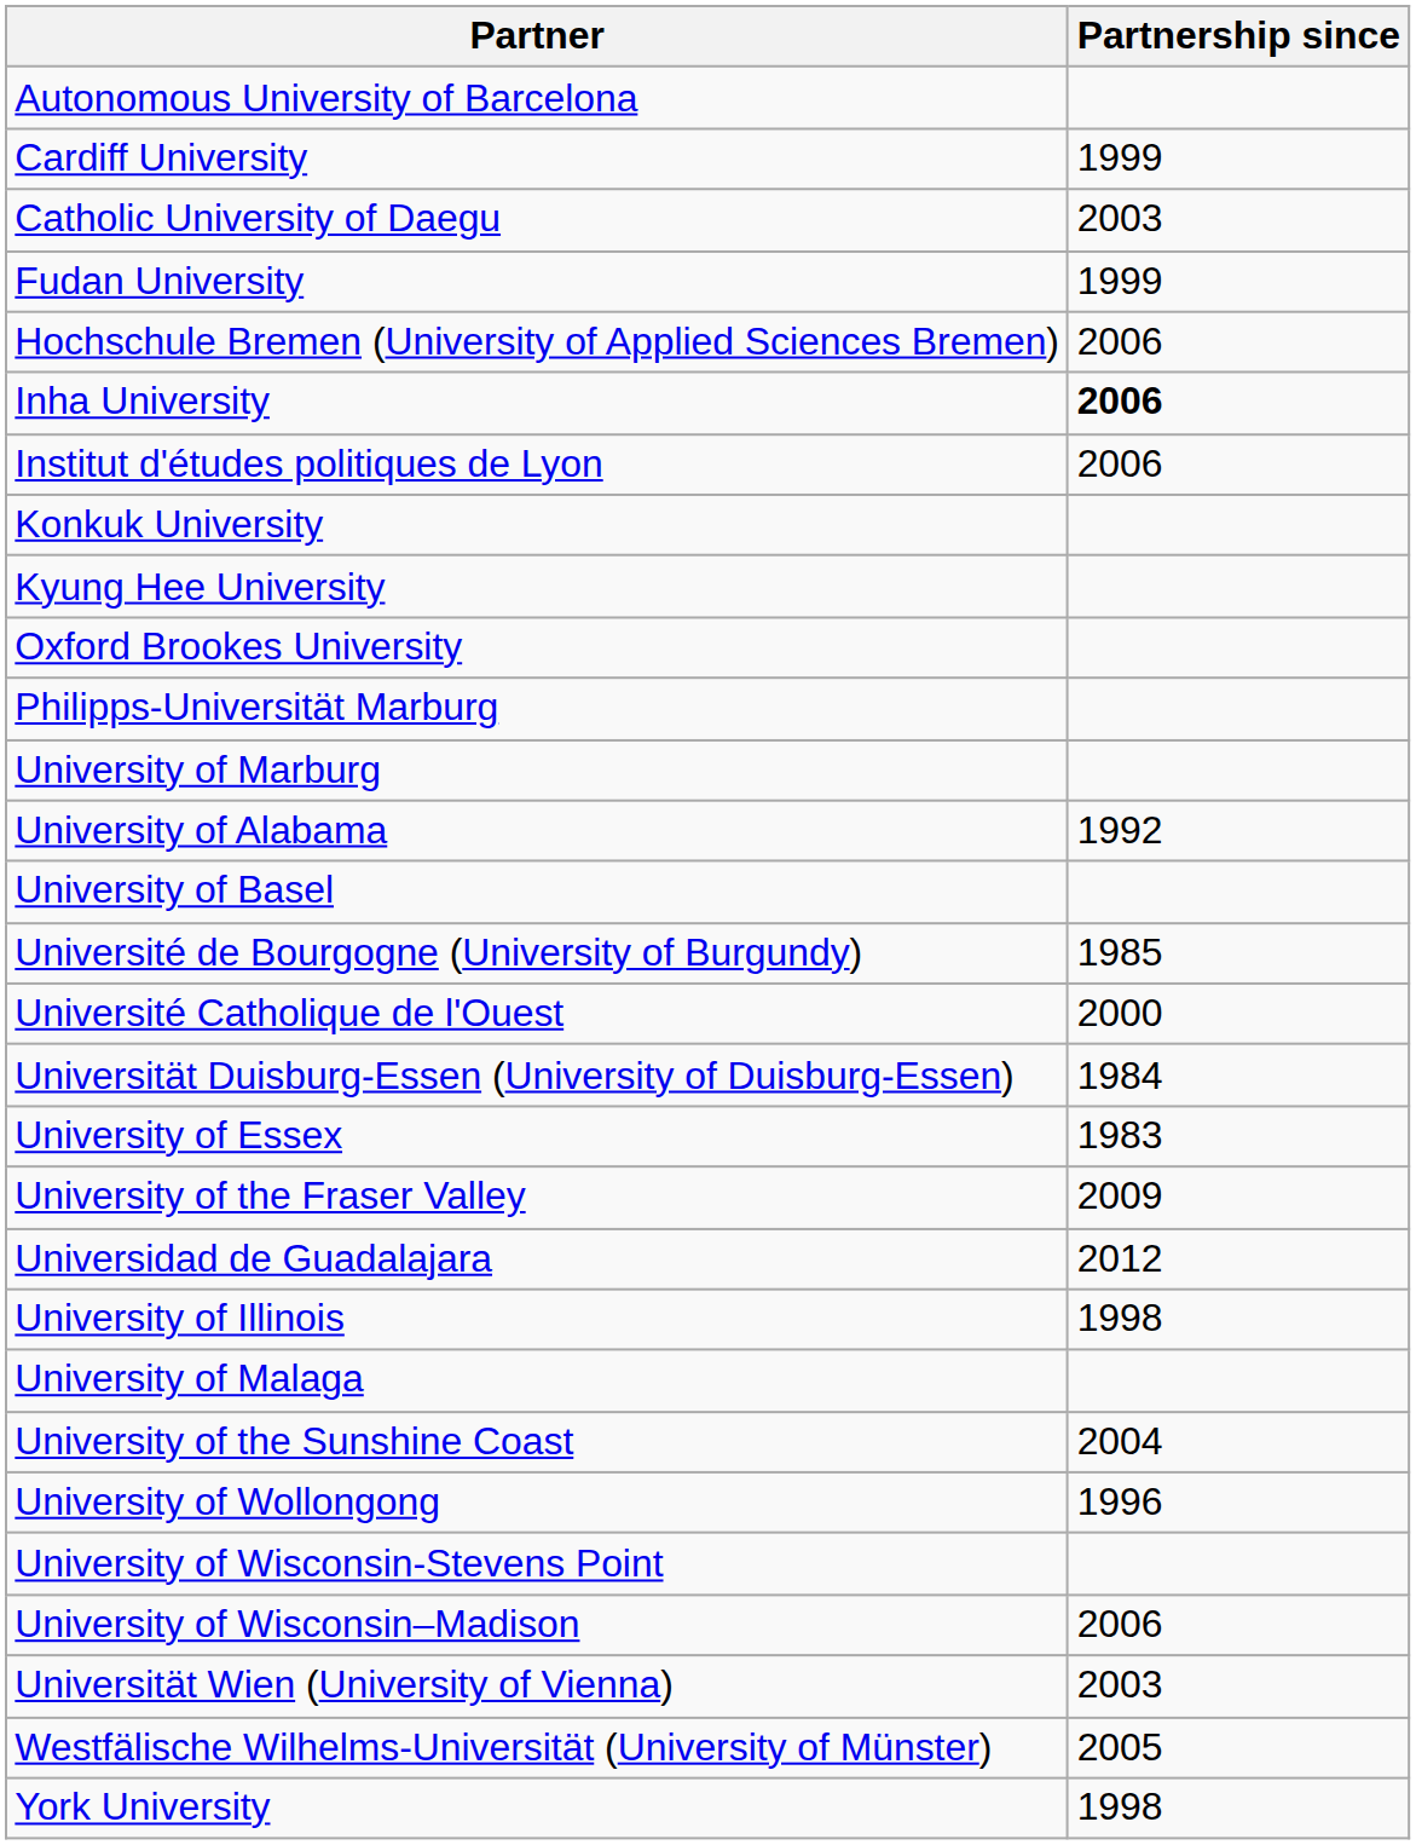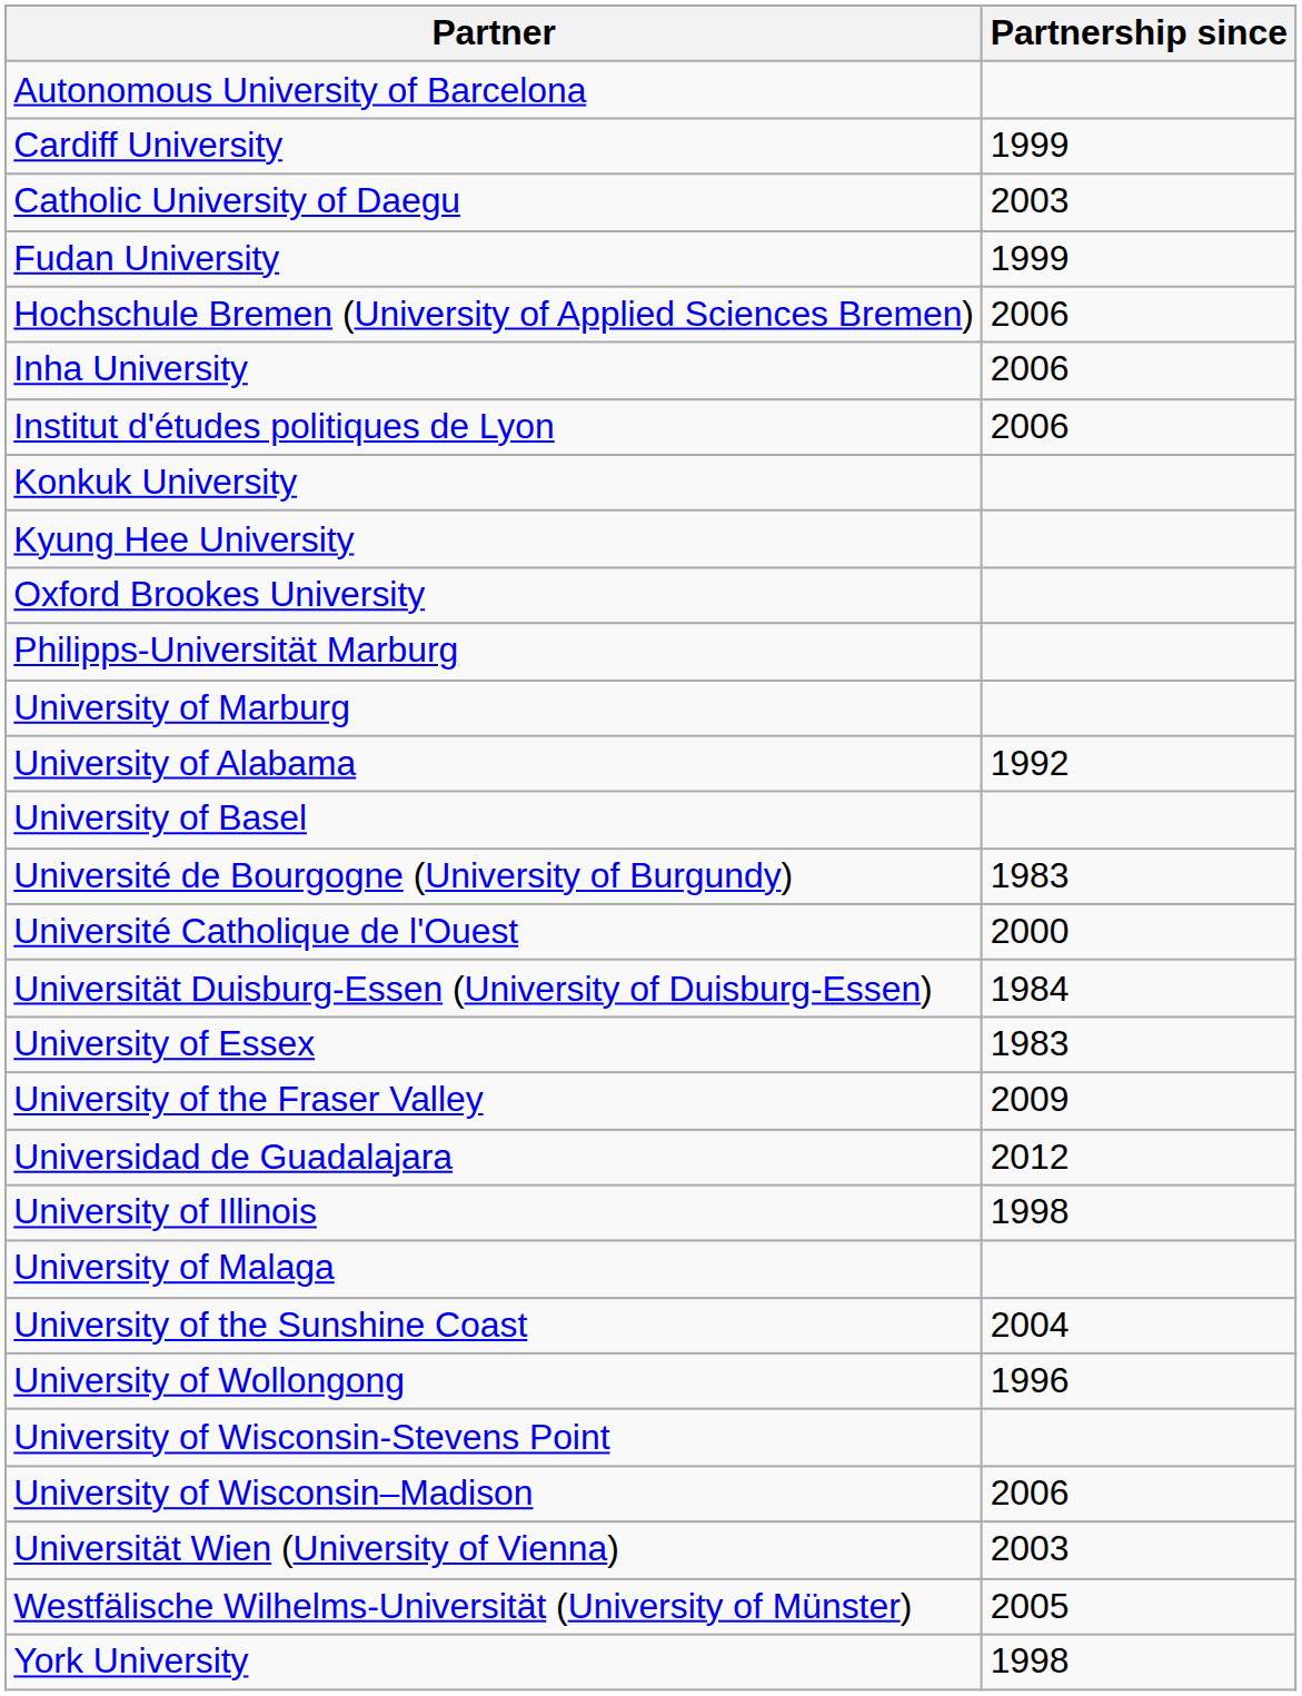 <table class="wikitable sortable mw-collapsible mw-collapsed">
 <tr>
 <th>Partner</th>
 <th>Partnership since</th>
 </tr>
 <tr>
 <td><a href='#'>Autonomous University of Barcelona</a></td>
 <td></td>
 </tr>
 <tr>
 <td><a href='#'>Cardiff University</a></td>
 <td>1999</td>
 </tr>
 <tr>
 <td><a href='#'>Catholic University of Daegu</a></td>
 <td>2003</td>
 </tr>
 <tr>
 <td><a href='#'>Fudan University</a></td>
 <td>1999</td>
 </tr>
 <tr>
 <td><a href='#'>Hochschule Bremen</a> (<a href='#'>University of Applied Sciences Bremen</a>)</td>
 <td>2006</td>
 </tr>
 <tr>
 <td><a href='#'>Inha University</a></td>
-<td><strong>2006</strong></td>
+<td>2006</td>
 </tr>
 <tr>
 <td><a href='#'>Institut d'études politiques de Lyon</a></td>
 <td>2006</td>
 </tr>
 <tr>
 <td><a href='#'>Konkuk University</a></td>
 <td></td>
 </tr>
 <tr>
 <td><a href='#'>Kyung Hee University</a></td>
 <td></td>
 </tr>
 <tr>
 <td><a href='#'>Oxford Brookes University</a></td>
 <td></td>
 </tr>
 <tr>
 <td><a href='#'>Philipps-Universität Marburg</a></td>
 <td></td>
 </tr>
 <tr>
 <td><a href='#'>University of Marburg</a></td>
 <td></td>
 </tr>
 <tr>
 <td><a href='#'>University of Alabama</a></td>
 <td>1992</td>
 </tr>
 <tr>
 <td><a href='#'>University of Basel</a></td>
 <td></td>
 </tr>
 <tr>
 <td><a href='#'>Université de Bourgogne</a> (<a href='#'>University of Burgundy</a>)</td>
-<td>1985</td>
+<td>1983</td>
 </tr>
 <tr>
 <td><a href='#'>Université Catholique de l'Ouest</a></td>
 <td>2000</td>
 </tr>
 <tr>
 <td><a href='#'>Universität Duisburg-Essen</a> (<a href='#'>University of Duisburg-Essen</a>)</td>
 <td>1984</td>
 </tr>
 <tr>
 <td><a href='#'>University of Essex</a></td>
 <td>1983</td>
 </tr>
 <tr>
 <td><a href='#'>University of the Fraser Valley</a></td>
 <td>2009</td>
 </tr>
 <tr>
 <td><a href='#'>Universidad de Guadalajara</a></td>
 <td>2012</td>
 </tr>
 <tr>
 <td><a href='#'>University of Illinois</a></td>
 <td>1998</td>
 </tr>
 <tr>
 <td><a href='#'>University of Malaga</a></td>
 <td></td>
 </tr>
 <tr>
 <td><a href='#'>University of the Sunshine Coast</a></td>
 <td>2004</td>
 </tr>
 <tr>
 <td><a href='#'>University of Wollongong</a></td>
 <td>1996</td>
 </tr>
 <tr>
 <td><a href='#'>University of Wisconsin-Stevens Point</a></td>
 <td></td>
 </tr>
 <tr>
 <td><a href='#'>University of Wisconsin–Madison</a></td>
 <td>2006</td>
 </tr>
 <tr>
 <td><a href='#'>Universität Wien</a> (<a href='#'>University of Vienna</a>)</td>
 <td>2003</td>
 </tr>
 <tr>
 <td><a href='#'>Westfälische Wilhelms-Universität</a> (<a href='#'>University of Münster</a>)</td>
 <td>2005</td>
 </tr>
 <tr>
 <td><a href='#'>York University</a></td>
 <td>1998</td>
 </tr>
 </table>
